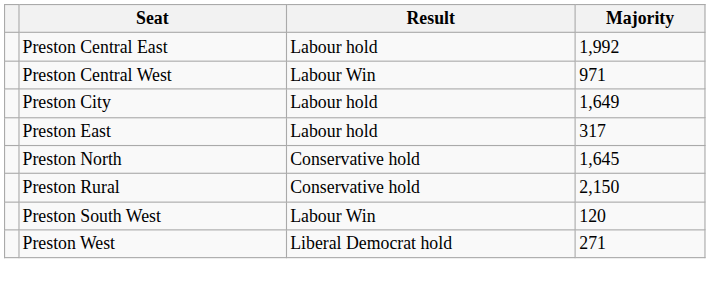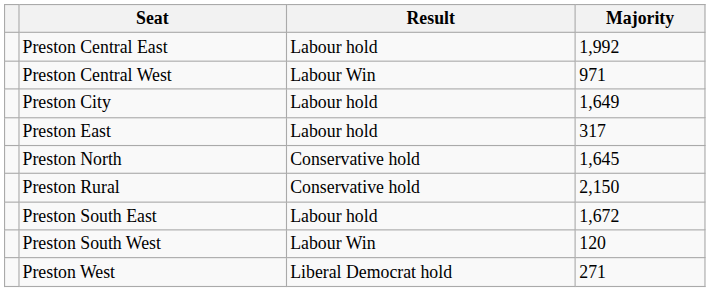 <table class="wikitable" style="right; width:50%">
 <tr>
 <th></th>
 <th>Seat</th>
 <th>Result</th>
 <th>Majority</th>
 </tr>
 <tr>
 <td></td>
 <td>Preston Central East</td>
 <td>Labour hold</td>
 <td>1,992</td>
 </tr>
 <tr>
 <td></td>
 <td>Preston Central West</td>
 <td>Labour Win</td>
 <td>971</td>
 </tr>
 <tr>
 <td></td>
 <td>Preston City</td>
 <td>Labour hold</td>
 <td>1,649</td>
 </tr>
 <tr>
 <td></td>
 <td>Preston East</td>
 <td>Labour hold</td>
 <td>317</td>
 </tr>
 <tr>
 <td></td>
 <td>Preston North</td>
 <td>Conservative hold</td>
 <td>1,645</td>
 </tr>
 <tr>
 <td></td>
 <td>Preston Rural</td>
 <td>Conservative hold</td>
 <td>2,150</td>
 </tr>
 <tr>
 <td></td>
+<td>Preston South East</td>
+<td>Labour hold</td>
+<td>1,672</td>
+</tr>
+<tr>
+<td></td>
 <td>Preston South West</td>
 <td>Labour Win</td>
 <td>120</td>
 </tr>
 <tr>
 <td></td>
 <td>Preston West</td>
 <td>Liberal Democrat hold</td>
 <td>271</td>
 </tr>
 </table>
